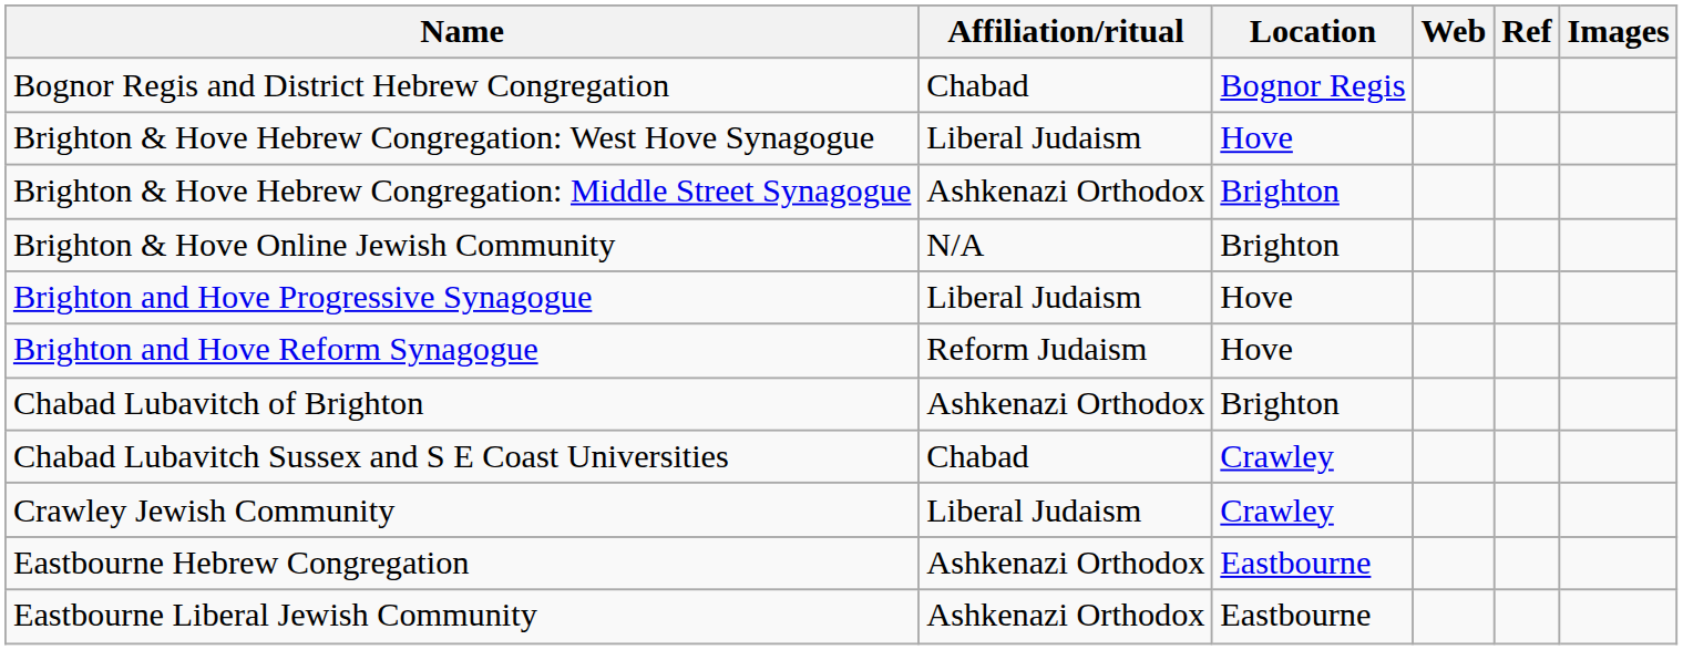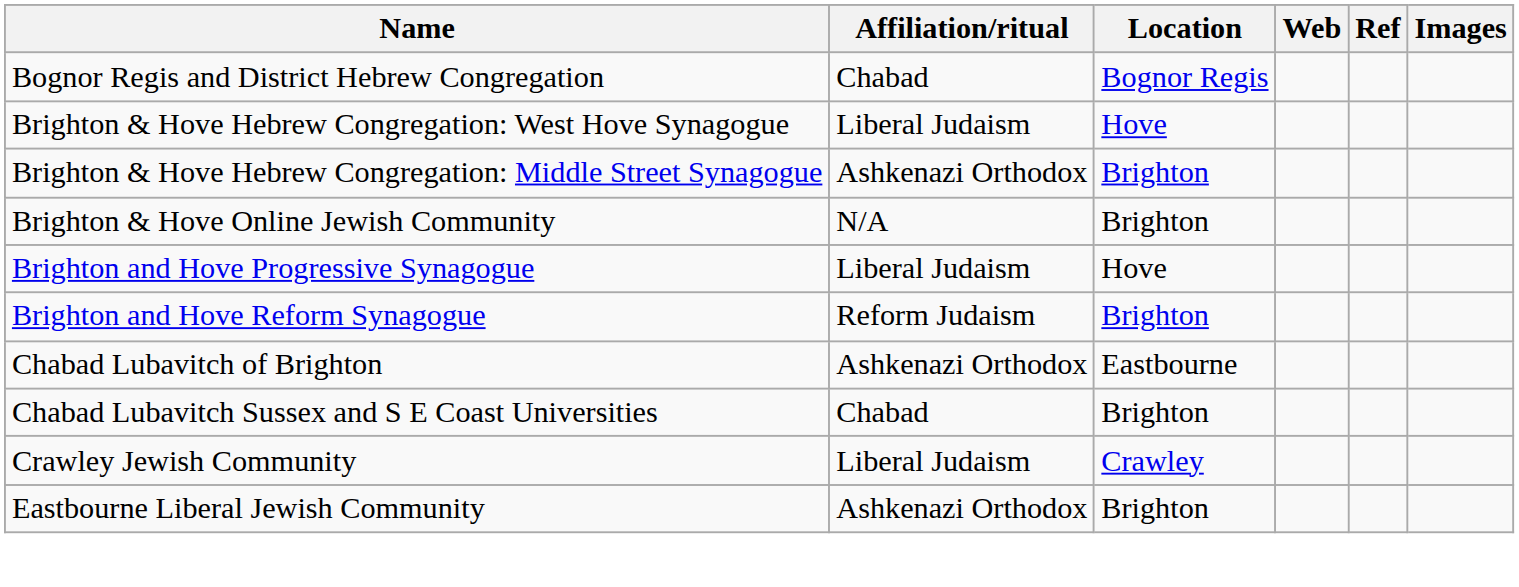 <table class="wikitable sortable">
 <tr>
 <th>Name</th>
 <th>Affiliation/ritual</th>
 <th>Location</th>
 <th>Web</th>
 <th>Ref</th>
 <th>Images</th>
 </tr>
 <tr>
 <td>Bognor Regis and District Hebrew Congregation</td>
 <td>Chabad</td>
 <td><a href='#'>Bognor Regis</a></td>
 <td></td>
 <td></td>
 <td></td>
 </tr>
 <tr>
 <td>Brighton & Hove Hebrew Congregation: West Hove Synagogue</td>
 <td>Liberal Judaism</td>
 <td><a href='#'>Hove</a></td>
 <td></td>
 <td></td>
 <td></td>
 </tr>
 <tr>
 <td>Brighton & Hove Hebrew Congregation: <a href='#'>Middle Street Synagogue</a></td>
 <td>Ashkenazi Orthodox</td>
 <td><a href='#'>Brighton</a></td>
 <td></td>
 <td></td>
 <td></td>
 </tr>
 <tr>
 <td>Brighton & Hove Online Jewish Community</td>
 <td>N/A</td>
 <td>Brighton</td>
 <td></td>
 <td></td>
 <td></td>
 </tr>
 <tr>
 <td><a href='#'>Brighton and Hove Progressive Synagogue</a></td>
 <td>Liberal Judaism</td>
 <td>Hove</td>
 <td></td>
 <td></td>
 <td></td>
 </tr>
 <tr>
 <td><a href='#'>Brighton and Hove Reform Synagogue</a></td>
 <td>Reform Judaism</td>
-<td>Hove</td>
+<td><a href='#'>Brighton</a></td>
 <td></td>
 <td></td>
 <td><br></td>
 </tr>
 <tr>
 <td>Chabad Lubavitch of Brighton</td>
 <td>Ashkenazi Orthodox</td>
-<td>Brighton</td>
+<td>Eastbourne</td>
 <td></td>
 <td></td>
 <td></td>
 </tr>
 <tr>
 <td>Chabad Lubavitch Sussex and S E Coast Universities</td>
 <td>Chabad</td>
-<td><a href='#'>Crawley</a></td>
+<td>Brighton</td>
 <td></td>
 <td></td>
 <td></td>
 </tr>
 <tr>
 <td>Crawley Jewish Community</td>
 <td>Liberal Judaism</td>
 <td><a href='#'>Crawley</a></td>
 <td></td>
 <td></td>
 <td></td>
 </tr>
 <tr>
-<td>Eastbourne Hebrew Congregation</td>
-<td>Ashkenazi Orthodox</td>
-<td><a href='#'>Eastbourne</a></td>
-<td></td>
-<td></td>
-<td></td>
-</tr>
-<tr>
 <td>Eastbourne Liberal Jewish Community</td>
 <td>Ashkenazi Orthodox</td>
-<td>Eastbourne</td>
+<td>Brighton</td>
 <td></td>
 <td></td>
 <td></td>
 </tr>
 </table>
